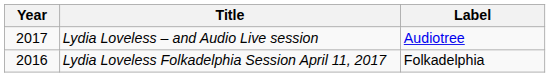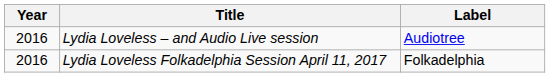 <table class="wikitable">
 <tr>
 <th style="width:3.5em;">Year</th>
 <th style="width:25em;">Title</th>
 <th style="width:10em;">Label</th>
 </tr>
 <tr>
-<td style="text-align:center;">2017</td>
+<td style="text-align:center;">2016</td>
 <td><em>Lydia Loveless – and Audio Live session</em></td>
 <td><a href='#'>Audiotree</a></td>
 </tr>
 <tr>
 <td style="text-align:center;">2016</td>
 <td><em>Lydia Loveless Folkadelphia Session April 11, 2017</em></td>
 <td>Folkadelphia</td>
 </tr>
 </table>
